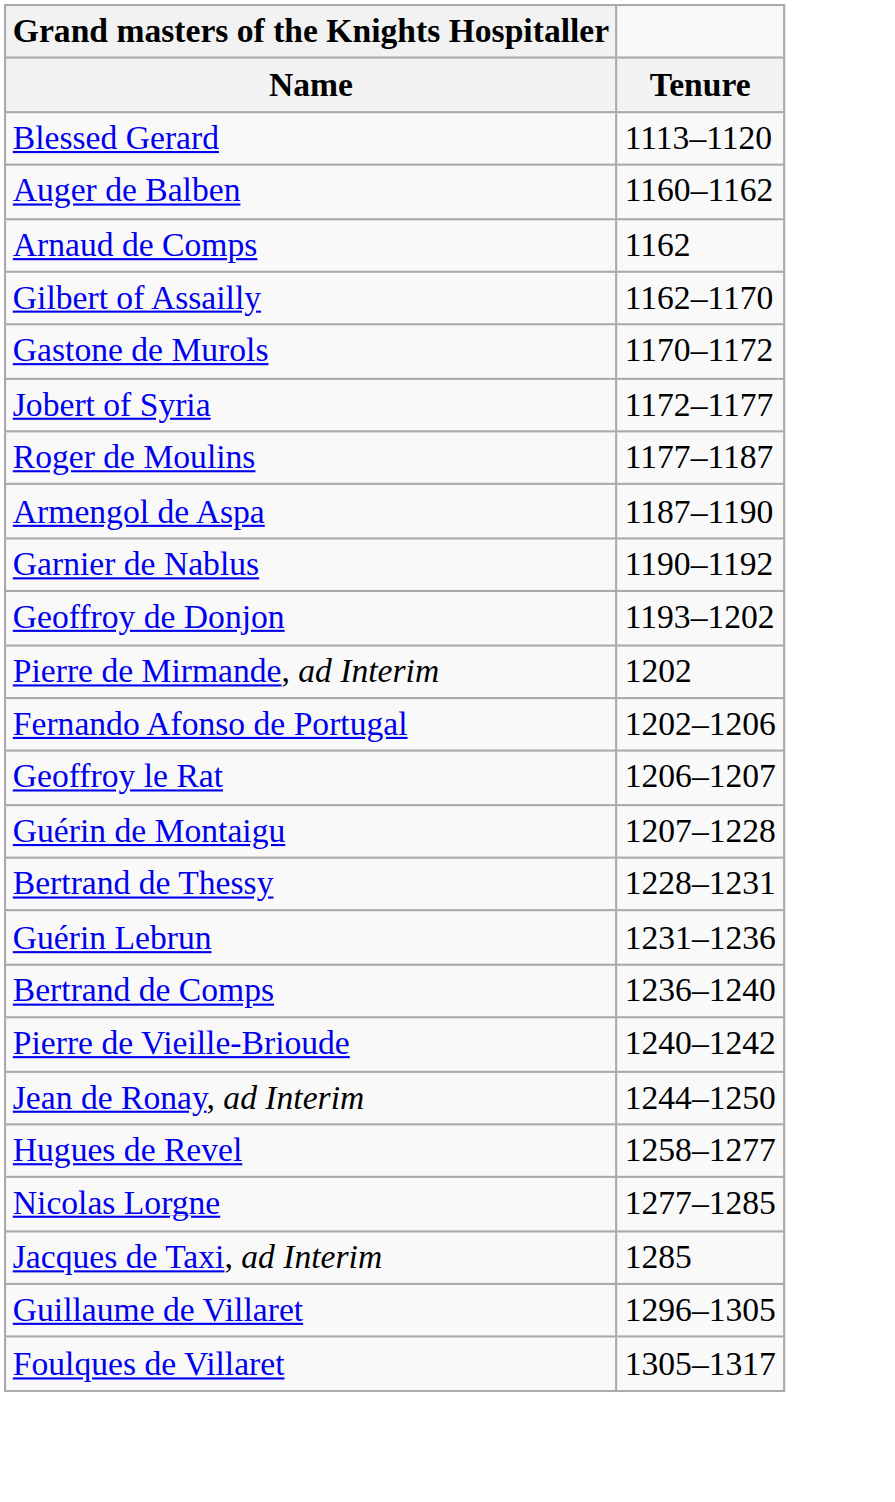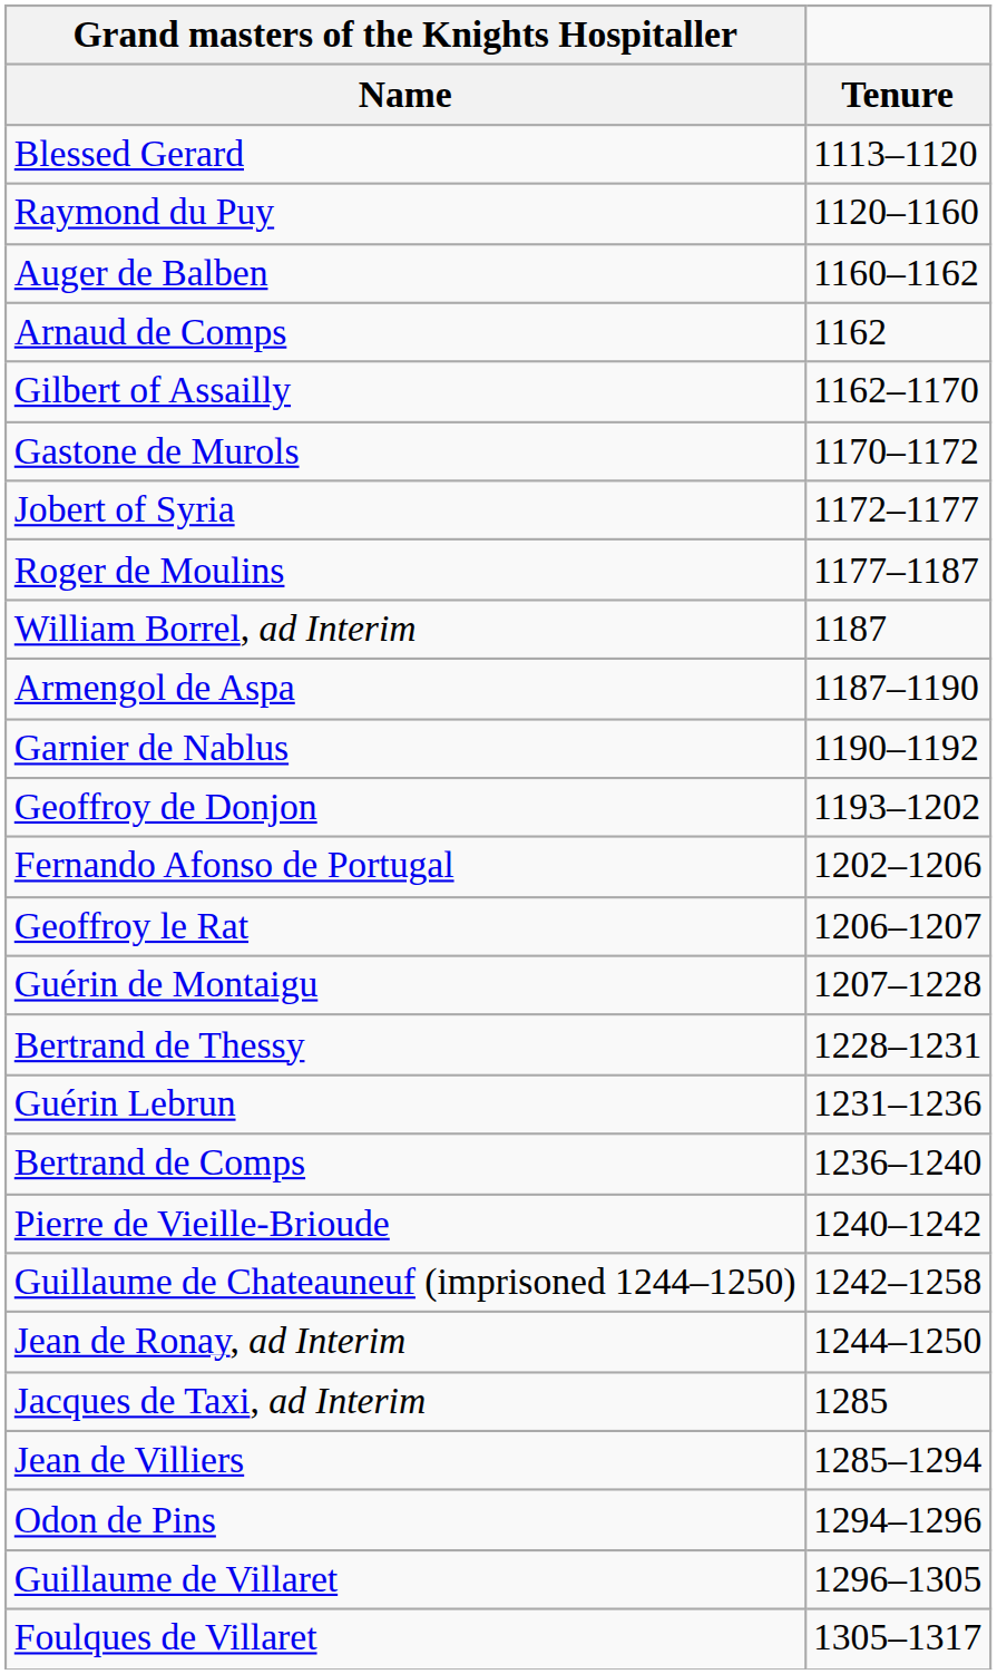 <table class="wikitable mw-collapsible mw-collapsed">
 <tr>
 <th>Grand masters of the Knights Hospitaller</th>
 </tr>
 <tr>
 <th>Name</th>
 <th>Tenure</th>
 </tr>
 <tr>
 <td><a href='#'>Blessed Gerard</a></td>
 <td>1113–1120</td>
+</tr>
+<tr>
+<td><a href='#'>Raymond du Puy</a></td>
+<td>1120–1160</td>
 </tr>
 <tr>
 <td><a href='#'>Auger de Balben</a></td>
 <td>1160–1162</td>
 </tr>
 <tr>
 <td><a href='#'>Arnaud de Comps</a></td>
 <td>1162</td>
 </tr>
 <tr>
 <td><a href='#'>Gilbert of Assailly</a></td>
 <td>1162–1170</td>
 </tr>
 <tr>
 <td><a href='#'>Gastone de Murols</a></td>
 <td>1170–1172</td>
 </tr>
 <tr>
 <td><a href='#'>Jobert of Syria</a></td>
 <td>1172–1177</td>
 </tr>
 <tr>
 <td><a href='#'>Roger de Moulins</a></td>
 <td>1177–1187</td>
 </tr>
 <tr>
+<td><a href='#'>William Borrel</a>, <em>ad Interim</em></td>
+<td>1187</td>
+</tr>
+<tr>
 <td><a href='#'>Armengol de Aspa</a></td>
 <td>1187–1190</td>
 </tr>
 <tr>
 <td><a href='#'>Garnier de Nablus</a></td>
 <td>1190–1192</td>
 </tr>
 <tr>
 <td><a href='#'>Geoffroy de Donjon</a></td>
 <td>1193–1202</td>
-</tr>
-<tr>
-<td><a href='#'>Pierre de Mirmande</a>, <em>ad Interim</em></td>
-<td>1202</td>
 </tr>
 <tr>
 <td><a href='#'>Fernando Afonso de Portugal</a></td>
 <td>1202–1206</td>
 </tr>
 <tr>
 <td><a href='#'>Geoffroy le Rat</a></td>
 <td>1206–1207</td>
 </tr>
 <tr>
 <td><a href='#'>Guérin de Montaigu</a></td>
 <td>1207–1228</td>
 </tr>
 <tr>
 <td><a href='#'>Bertrand de Thessy</a></td>
 <td>1228–1231</td>
 </tr>
 <tr>
 <td><a href='#'>Guérin Lebrun</a></td>
 <td>1231–1236</td>
 </tr>
 <tr>
 <td><a href='#'>Bertrand de Comps</a></td>
 <td>1236–1240</td>
 </tr>
 <tr>
 <td><a href='#'>Pierre de Vieille-Brioude</a></td>
 <td>1240–1242</td>
 </tr>
 <tr>
+<td><a href='#'>Guillaume de Chateauneuf</a> (imprisoned 1244–1250)</td>
+<td>1242–1258</td>
+</tr>
+<tr>
 <td><a href='#'>Jean de Ronay</a>, <em>ad Interim</em></td>
 <td>1244–1250</td>
 </tr>
 <tr>
-<td><a href='#'>Hugues de Revel</a></td>
-<td>1258–1277</td>
+<td><a href='#'>Jacques de Taxi</a>, <em>ad Interim</em></td>
+<td>1285</td>
 </tr>
 <tr>
-<td><a href='#'>Nicolas Lorgne</a></td>
-<td>1277–1285</td>
+<td><a href='#'>Jean de Villiers</a></td>
+<td>1285–1294</td>
 </tr>
 <tr>
-<td><a href='#'>Jacques de Taxi</a>, <em>ad Interim</em></td>
-<td>1285</td>
+<td><a href='#'>Odon de Pins</a></td>
+<td>1294–1296</td>
 </tr>
 <tr>
 <td><a href='#'>Guillaume de Villaret</a></td>
 <td>1296–1305</td>
 </tr>
 <tr>
 <td><a href='#'>Foulques de Villaret</a></td>
 <td>1305–1317</td>
 </tr>
 </table>
